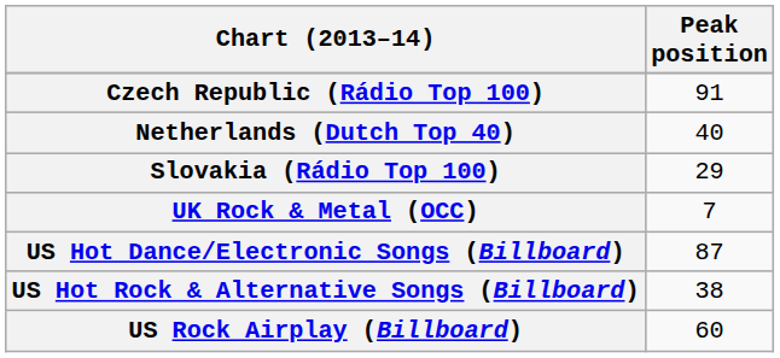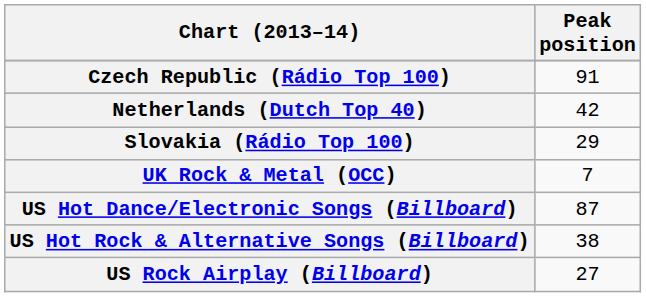 <table class="wikitable sortable plainrowheaders" style="text-align:center">
 <tr>
 <th scope="col">Chart (2013–14)</th>
 <th scope="col">Peak<br>position</th>
 </tr>
 <tr>
 </tr>
 <tr>
 </tr>
 <tr>
 <th scope="row">Czech Republic (<a href='#'>Rádio Top 100</a>)</th>
 <td>91</td>
 </tr>
 <tr>
 <th scope="row">Netherlands (<a href='#'>Dutch Top 40</a>)</th>
-<td>40</td>
+<td>42</td>
 </tr>
 <tr>
 <th scope="row">Slovakia (<a href='#'>Rádio Top 100</a>)</th>
 <td>29</td>
 </tr>
 <tr>
 <th scope="row"><a href='#'>UK Rock & Metal</a> (<a href='#'>OCC</a>)</th>
 <td>7</td>
 </tr>
 <tr>
 <th scope="row">US <a href='#'>Hot Dance/Electronic Songs</a> (<em><a href='#'>Billboard</a></em>)</th>
 <td>87</td>
 </tr>
 <tr>
 <th scope="row">US <a href='#'>Hot Rock & Alternative Songs</a> (<em><a href='#'>Billboard</a></em>)</th>
 <td>38</td>
 </tr>
 <tr>
 <th scope="row">US <a href='#'>Rock Airplay</a> (<em><a href='#'>Billboard</a></em>)</th>
-<td>60</td>
+<td>27</td>
 </tr>
 </table>
